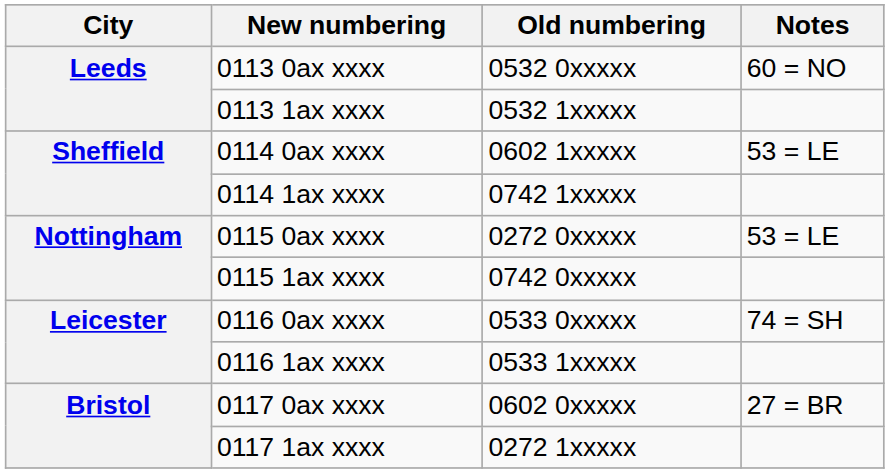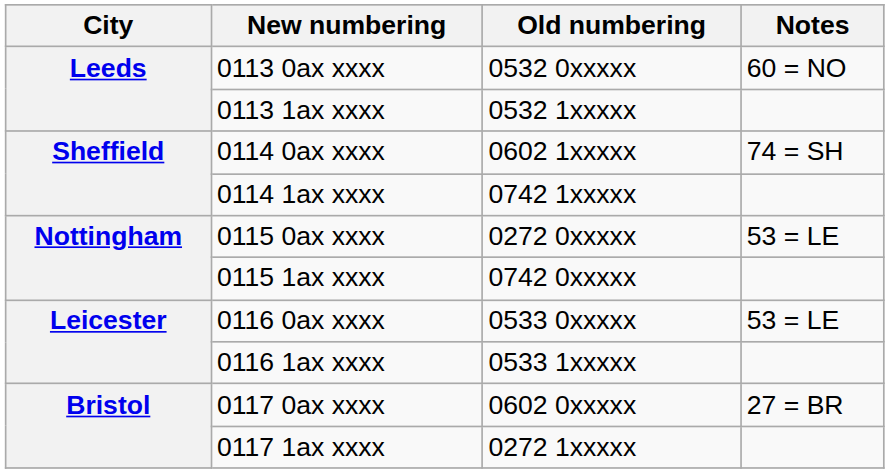 <table class="wikitable" style="width: 60%; margin-left: 1.5em;">
 <tr>
 <th scope="col">City</th>
 <th scope="col">New numbering</th>
 <th scope="col">Old numbering</th>
 <th scope="col">Notes</th>
 </tr>
 <tr>
 <th rowspan="2" scope="row" style="vertical-align: top;"><a href='#'>Leeds</a></th>
 <td>0113 0ax xxxx</td>
 <td>0532 0xxxxx</td>
 <td>60 = NO</td>
 </tr>
 <tr>
 <td>0113 1ax xxxx</td>
 <td>0532 1xxxxx</td>
 <td></td>
 </tr>
 <tr>
 <th rowspan="2" scope="row" style="vertical-align: top;"><a href='#'>Sheffield</a></th>
 <td>0114 0ax xxxx</td>
 <td>0602 1xxxxx</td>
-<td>53 = LE</td>
+<td>74 = SH</td>
 </tr>
 <tr>
 <td>0114 1ax xxxx</td>
 <td>0742 1xxxxx</td>
 <td></td>
 </tr>
 <tr>
 <th rowspan="2" scope="row" style="vertical-align: top;"><a href='#'>Nottingham</a></th>
 <td>0115 0ax xxxx</td>
 <td>0272 0xxxxx</td>
 <td>53 = LE</td>
 </tr>
 <tr>
 <td>0115 1ax xxxx</td>
 <td>0742 0xxxxx</td>
 <td></td>
 </tr>
 <tr>
 <th rowspan="2" scope="row" style="vertical-align: top;"><a href='#'>Leicester</a></th>
 <td>0116 0ax xxxx</td>
 <td>0533 0xxxxx</td>
-<td>74 = SH</td>
+<td>53 = LE</td>
 </tr>
 <tr>
 <td>0116 1ax xxxx</td>
 <td>0533 1xxxxx</td>
 <td></td>
 </tr>
 <tr>
 <th rowspan="2" scope="row" style="vertical-align: top;"><a href='#'>Bristol</a></th>
 <td>0117 0ax xxxx</td>
 <td>0602 0xxxxx</td>
 <td>27 = BR</td>
 </tr>
 <tr>
 <td>0117 1ax xxxx</td>
 <td>0272 1xxxxx</td>
 <td></td>
 </tr>
 </table>
